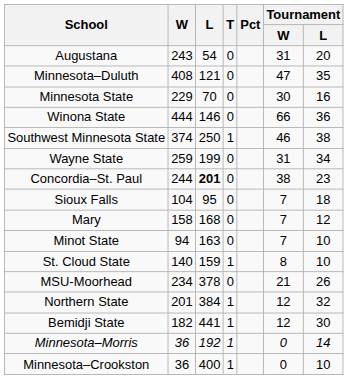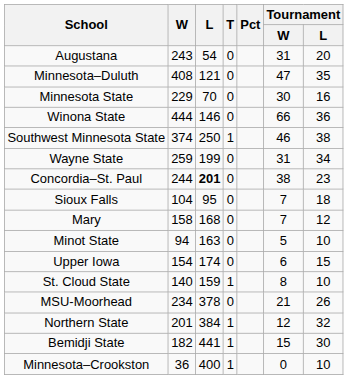 <table class="wikitable sortable" style="text-align:center">
 <tr>
 <th rowspan=2>School</th>
 <th rowspan=2>W</th>
 <th rowspan=2>L</th>
 <th rowspan=2>T</th>
 <th rowspan=2>Pct</th>
 <th colspan=2>Tournament</th>
 </tr>
 <tr>
 <th>W</th>
 <th>L</th>
 </tr>
 <tr>
 <td>Augustana</td>
 <td>243</td>
 <td>54</td>
 <td>0</td>
 <td></td>
 <td>31</td>
 <td>20</td>
 </tr>
 <tr>
 <td>Minnesota–Duluth</td>
 <td>408</td>
 <td>121</td>
 <td>0</td>
 <td></td>
 <td>47</td>
 <td>35</td>
 </tr>
 <tr>
 <td>Minnesota State</td>
 <td>229</td>
 <td>70</td>
 <td>0</td>
 <td></td>
 <td>30</td>
 <td>16</td>
 </tr>
 <tr>
 <td>Winona State</td>
 <td>444</td>
 <td>146</td>
 <td>0</td>
 <td></td>
 <td>66</td>
 <td>36</td>
 </tr>
 <tr>
 <td>Southwest Minnesota State</td>
 <td>374</td>
 <td>250</td>
 <td>1</td>
 <td></td>
 <td>46</td>
 <td>38</td>
 </tr>
 <tr>
 <td>Wayne State</td>
 <td>259</td>
 <td>199</td>
 <td>0</td>
 <td></td>
 <td>31</td>
 <td>34</td>
 </tr>
 <tr>
 <td>Concordia–St. Paul</td>
 <td>244</td>
 <td><strong>201</strong></td>
 <td>0</td>
 <td></td>
 <td>38</td>
 <td>23</td>
 </tr>
 <tr>
 <td>Sioux Falls</td>
 <td>104</td>
 <td>95</td>
 <td>0</td>
 <td></td>
 <td>7</td>
 <td>18</td>
 </tr>
 <tr>
 <td>Mary</td>
 <td>158</td>
 <td>168</td>
 <td>0</td>
 <td></td>
 <td>7</td>
 <td>12</td>
 </tr>
 <tr>
 <td>Minot State</td>
 <td>94</td>
 <td>163</td>
 <td>0</td>
 <td></td>
-<td>7</td>
+<td>5</td>
 <td>10</td>
+</tr>
+<tr>
+<td>Upper Iowa</td>
+<td>154</td>
+<td>174</td>
+<td>0</td>
+<td></td>
+<td>6</td>
+<td>15</td>
 </tr>
 <tr>
 <td>St. Cloud State</td>
 <td>140</td>
 <td>159</td>
 <td>1</td>
 <td></td>
 <td>8</td>
 <td>10</td>
 </tr>
 <tr>
 <td>MSU-Moorhead</td>
 <td>234</td>
 <td>378</td>
 <td>0</td>
 <td></td>
 <td>21</td>
 <td>26</td>
 </tr>
 <tr>
 <td>Northern State</td>
 <td>201</td>
 <td>384</td>
 <td>1</td>
 <td></td>
 <td>12</td>
 <td>32</td>
 </tr>
 <tr>
 <td>Bemidji State</td>
 <td>182</td>
 <td>441</td>
 <td>1</td>
 <td></td>
-<td>12</td>
+<td>15</td>
 <td>30</td>
-</tr>
-<tr>
-<td><em>Minnesota–Morris</em></td>
-<td><em>36</em></td>
-<td><em>192</em></td>
-<td><em>1</em></td>
-<td><em></em></td>
-<td><em>0</em></td>
-<td><em>14</em></td>
 </tr>
 <tr>
 <td>Minnesota–Crookston</td>
 <td>36</td>
 <td>400</td>
 <td>1</td>
 <td></td>
 <td>0</td>
 <td>10</td>
 </tr>
 </table>
